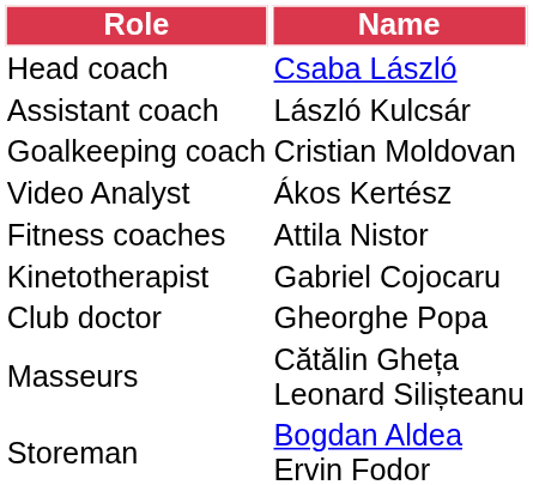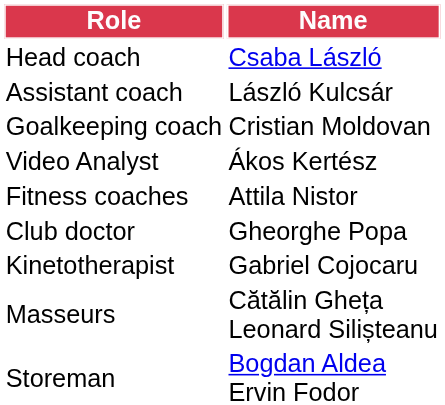 <table class="toccolours">
 <tr>
 <th style="background:#da374c;color:#fdfdfd;border:1px solid #fdfdfd;;">Role</th>
 <th style="background:#da374c;color:#fdfdfd;border:1px solid #fdfdfd;;">Name</th>
 </tr>
 <tr>
 <td>Head coach</td>
 <td> <a href='#'>Csaba László</a></td>
 </tr>
 <tr>
 <td>Assistant coach</td>
 <td> László Kulcsár</td>
 </tr>
 <tr>
 <td>Goalkeeping coach</td>
 <td> Cristian Moldovan</td>
 </tr>
 <tr>
 <td>Video Analyst</td>
 <td> Ákos Kertész</td>
 </tr>
 <tr>
 <td>Fitness coaches</td>
 <td> Attila Nistor</td>
 </tr>
 <tr>
+<td>Club doctor</td>
+<td> Gheorghe Popa</td>
+</tr>
+<tr>
 <td>Kinetotherapist</td>
 <td> Gabriel Cojocaru</td>
-</tr>
-<tr>
-<td>Club doctor</td>
-<td> Gheorghe Popa</td>
 </tr>
 <tr>
 <td>Masseurs</td>
 <td> Cătălin Gheța <br>  Leonard Silișteanu</td>
 </tr>
 <tr>
 <td>Storeman</td>
 <td> <a href='#'>Bogdan Aldea</a> <br>  Ervin Fodor</td>
 </tr>
 </table>
